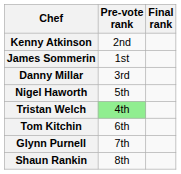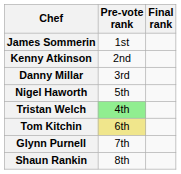 <table class="wikitable sortable" style="text-align:center;">
 <tr>
 <th scope="col">Chef</th>
 <th scope="col">Pre-vote<br>rank</th>
 <th scope="col">Final<br>rank</th>
 </tr>
 <tr>
-<th scope="row">Kenny Atkinson</th>
-<td>2nd</td>
+<th scope="row">James Sommerin</th>
+<td>1st</td>
 <td></td>
 </tr>
 <tr>
-<th scope="row">James Sommerin</th>
-<td>1st</td>
+<th scope="row">Kenny Atkinson</th>
+<td>2nd</td>
 <td></td>
 </tr>
 <tr>
 <th scope="row">Danny Millar</th>
 <td>3rd</td>
 <td></td>
 </tr>
 <tr>
 <th scope="row">Nigel Haworth</th>
 <td>5th</td>
 <td></td>
 </tr>
 <tr>
 <th scope="row">Tristan Welch</th>
 <td style="background: lightgreen;">4th</td>
 <td></td>
 </tr>
 <tr>
 <th scope="row">Tom Kitchin</th>
-<td>6th</td>
+<td style="background: khaki;">6th</td>
 <td></td>
 </tr>
 <tr>
 <th scope="row">Glynn Purnell</th>
 <td>7th</td>
 <td></td>
 </tr>
 <tr>
 <th scope="row">Shaun Rankin</th>
 <td>8th</td>
 <td></td>
 </tr>
 </table>
